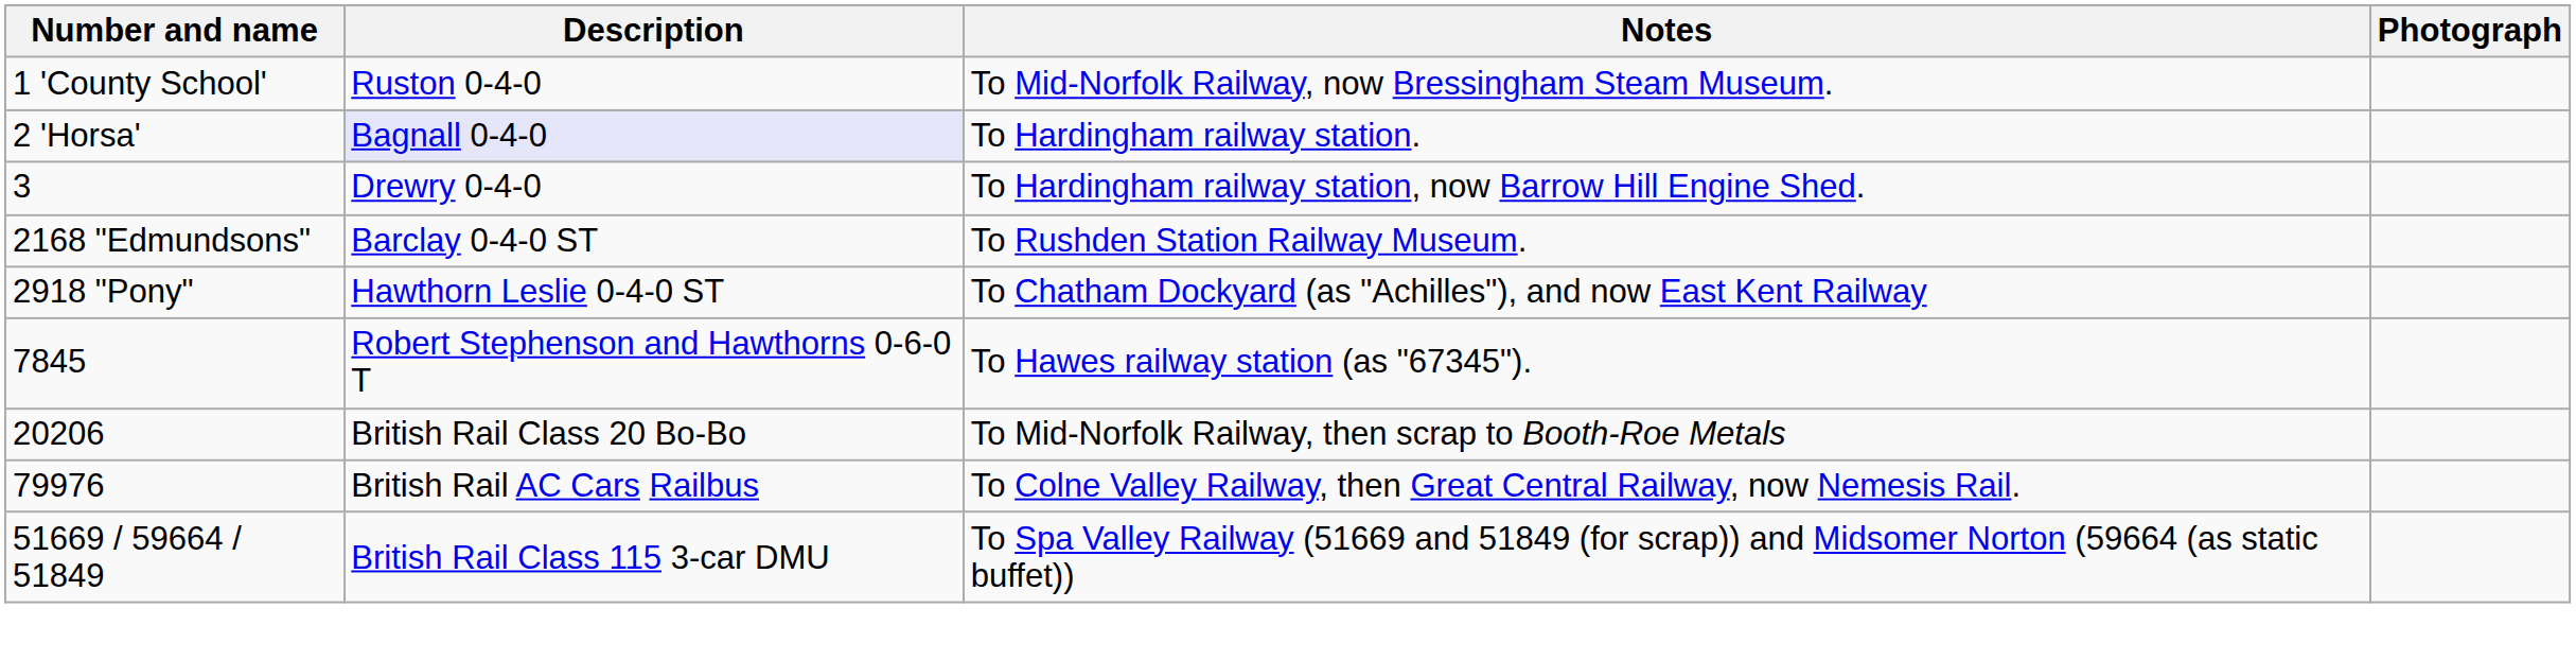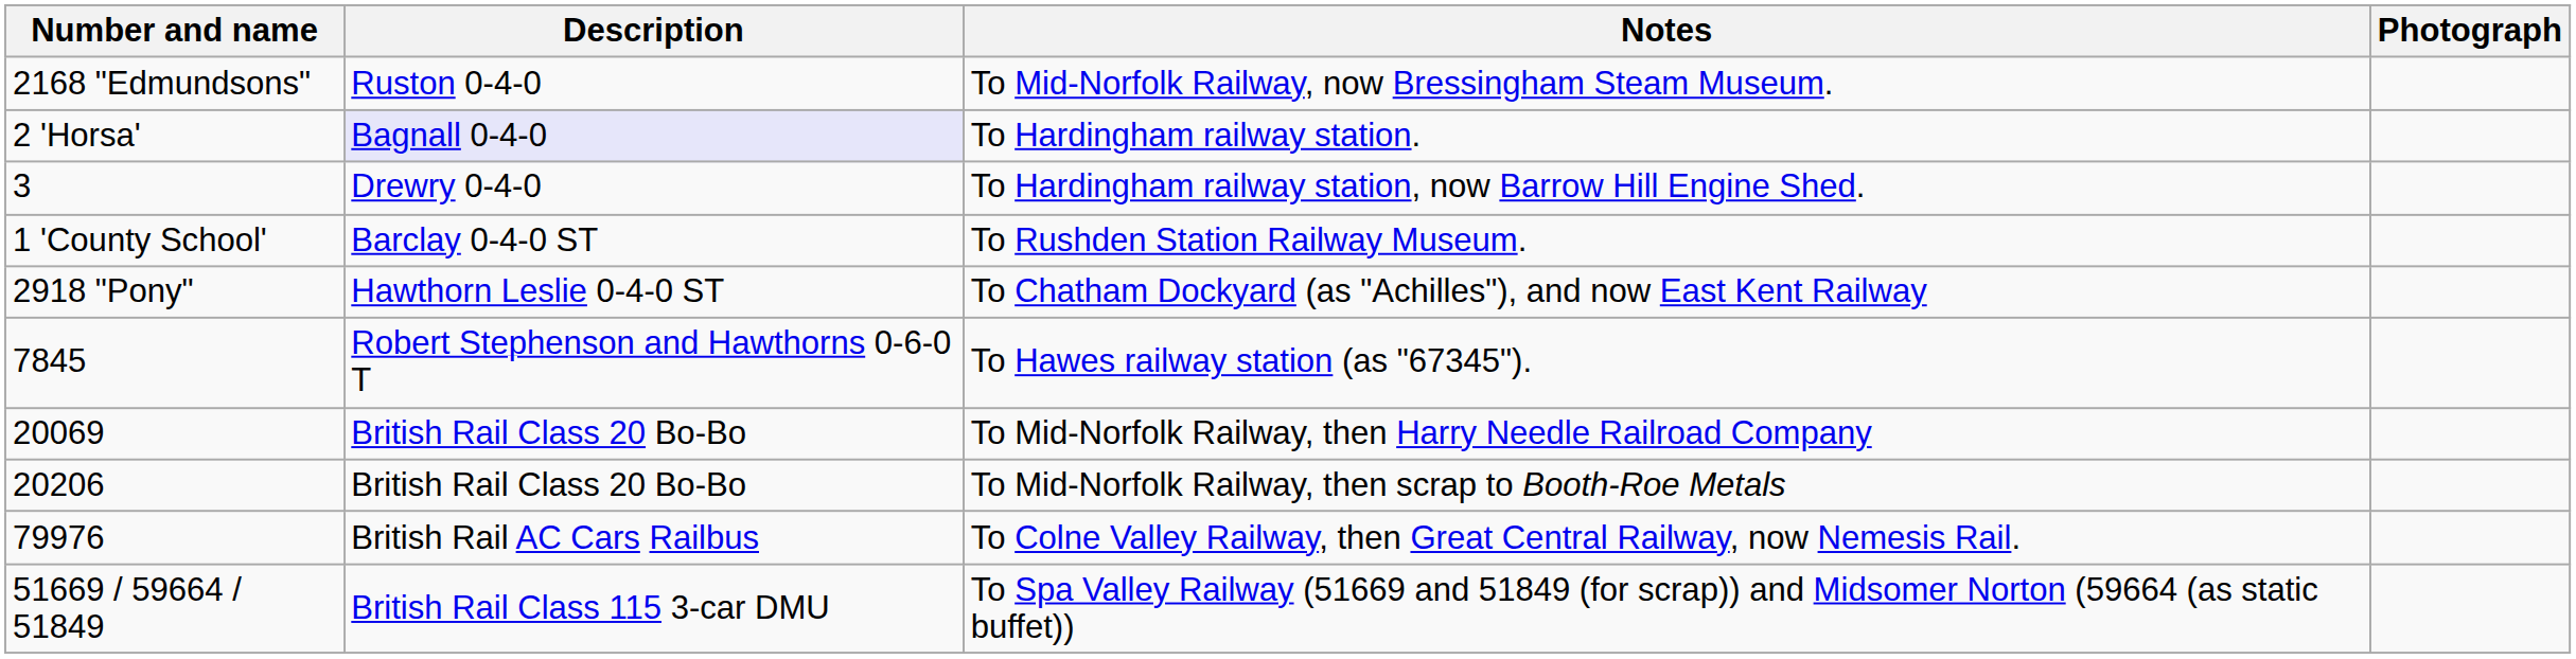 <table class="wikitable mw-collapsible mw-collapsed">
 <tr>
 <th>Number and name</th>
 <th>Description</th>
 <th>Notes</th>
 <th>Photograph</th>
 </tr>
 <tr>
-<td>1 'County School'</td>
+<td>2168 "Edmundsons"</td>
 <td><a href='#'>Ruston</a> 0-4-0</td>
 <td>To <a href='#'>Mid-Norfolk Railway</a>, now <a href='#'>Bressingham Steam Museum</a>.</td>
 <td></td>
 </tr>
 <tr>
 <td>2 'Horsa'</td>
 <td style="background: lavender;"><a href='#'>Bagnall</a> 0-4-0</td>
 <td>To <a href='#'>Hardingham railway station</a>.</td>
 <td></td>
 </tr>
 <tr>
 <td>3</td>
 <td><a href='#'>Drewry</a> 0-4-0</td>
 <td>To <a href='#'>Hardingham railway station</a>, now <a href='#'>Barrow Hill Engine Shed</a>.</td>
 <td></td>
 </tr>
 <tr>
-<td>2168 "Edmundsons"</td>
+<td>1 'County School'</td>
 <td><a href='#'>Barclay</a> 0-4-0 ST</td>
 <td>To <a href='#'>Rushden Station Railway Museum</a>.</td>
 <td></td>
 </tr>
 <tr>
 <td>2918 "Pony"</td>
 <td><a href='#'>Hawthorn Leslie</a> 0-4-0 ST</td>
 <td>To <a href='#'>Chatham Dockyard</a> (as "Achilles"), and now <a href='#'>East Kent Railway</a></td>
 <td></td>
 </tr>
 <tr>
 <td>7845</td>
 <td><a href='#'>Robert Stephenson and Hawthorns</a> 0-6-0 T</td>
 <td>To <a href='#'>Hawes railway station</a> (as "67345").</td>
+<td></td>
+</tr>
+<tr>
+<td>20069</td>
+<td><a href='#'>British Rail Class 20</a> Bo-Bo</td>
+<td>To Mid-Norfolk Railway, then <a href='#'>Harry Needle Railroad Company</a></td>
 <td></td>
 </tr>
 <tr>
 <td>20206</td>
 <td>British Rail Class 20 Bo-Bo</td>
 <td>To Mid-Norfolk Railway, then scrap to <em>Booth-Roe Metals</em></td>
 <td></td>
 </tr>
 <tr>
 <td>79976</td>
 <td>British Rail <a href='#'>AC Cars</a> <a href='#'>Railbus</a></td>
 <td>To <a href='#'>Colne Valley Railway</a>, then <a href='#'>Great Central Railway</a>, now <a href='#'>Nemesis Rail</a>.</td>
 <td></td>
 </tr>
 <tr>
 <td>51669 / 59664 / 51849</td>
 <td><a href='#'>British Rail Class 115</a> 3-car DMU</td>
 <td>To <a href='#'>Spa Valley Railway</a> (51669 and 51849 (for scrap)) and <a href='#'>Midsomer Norton</a> (59664 (as static buffet))</td>
 <td></td>
 </tr>
 </table>
